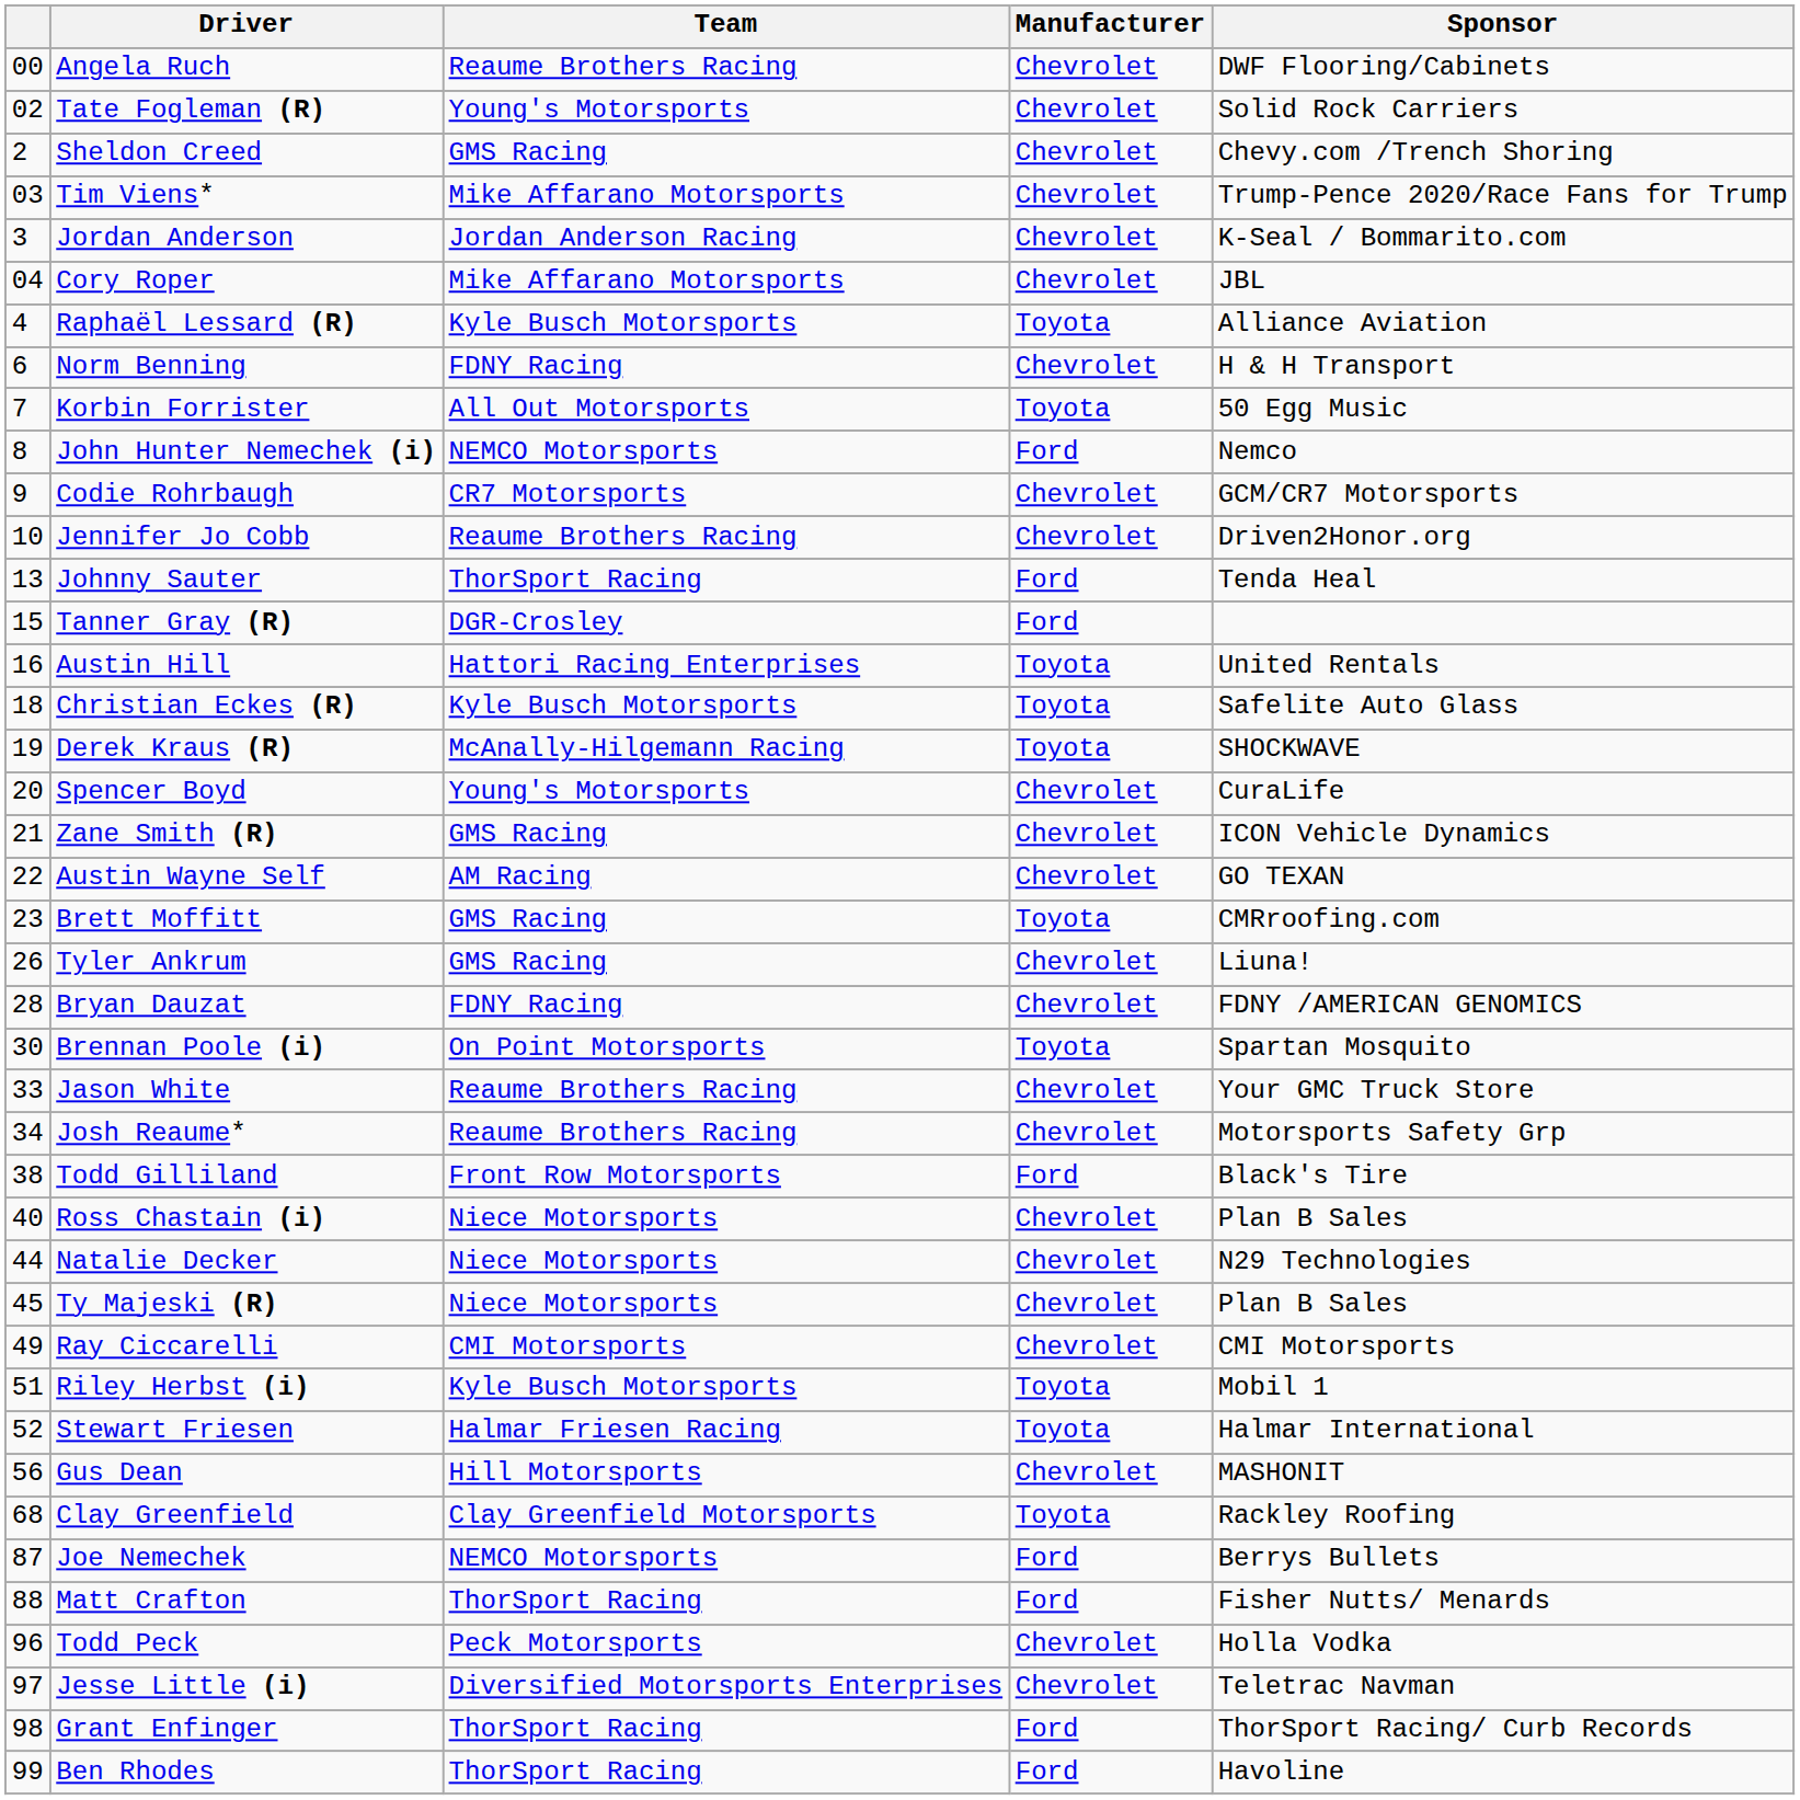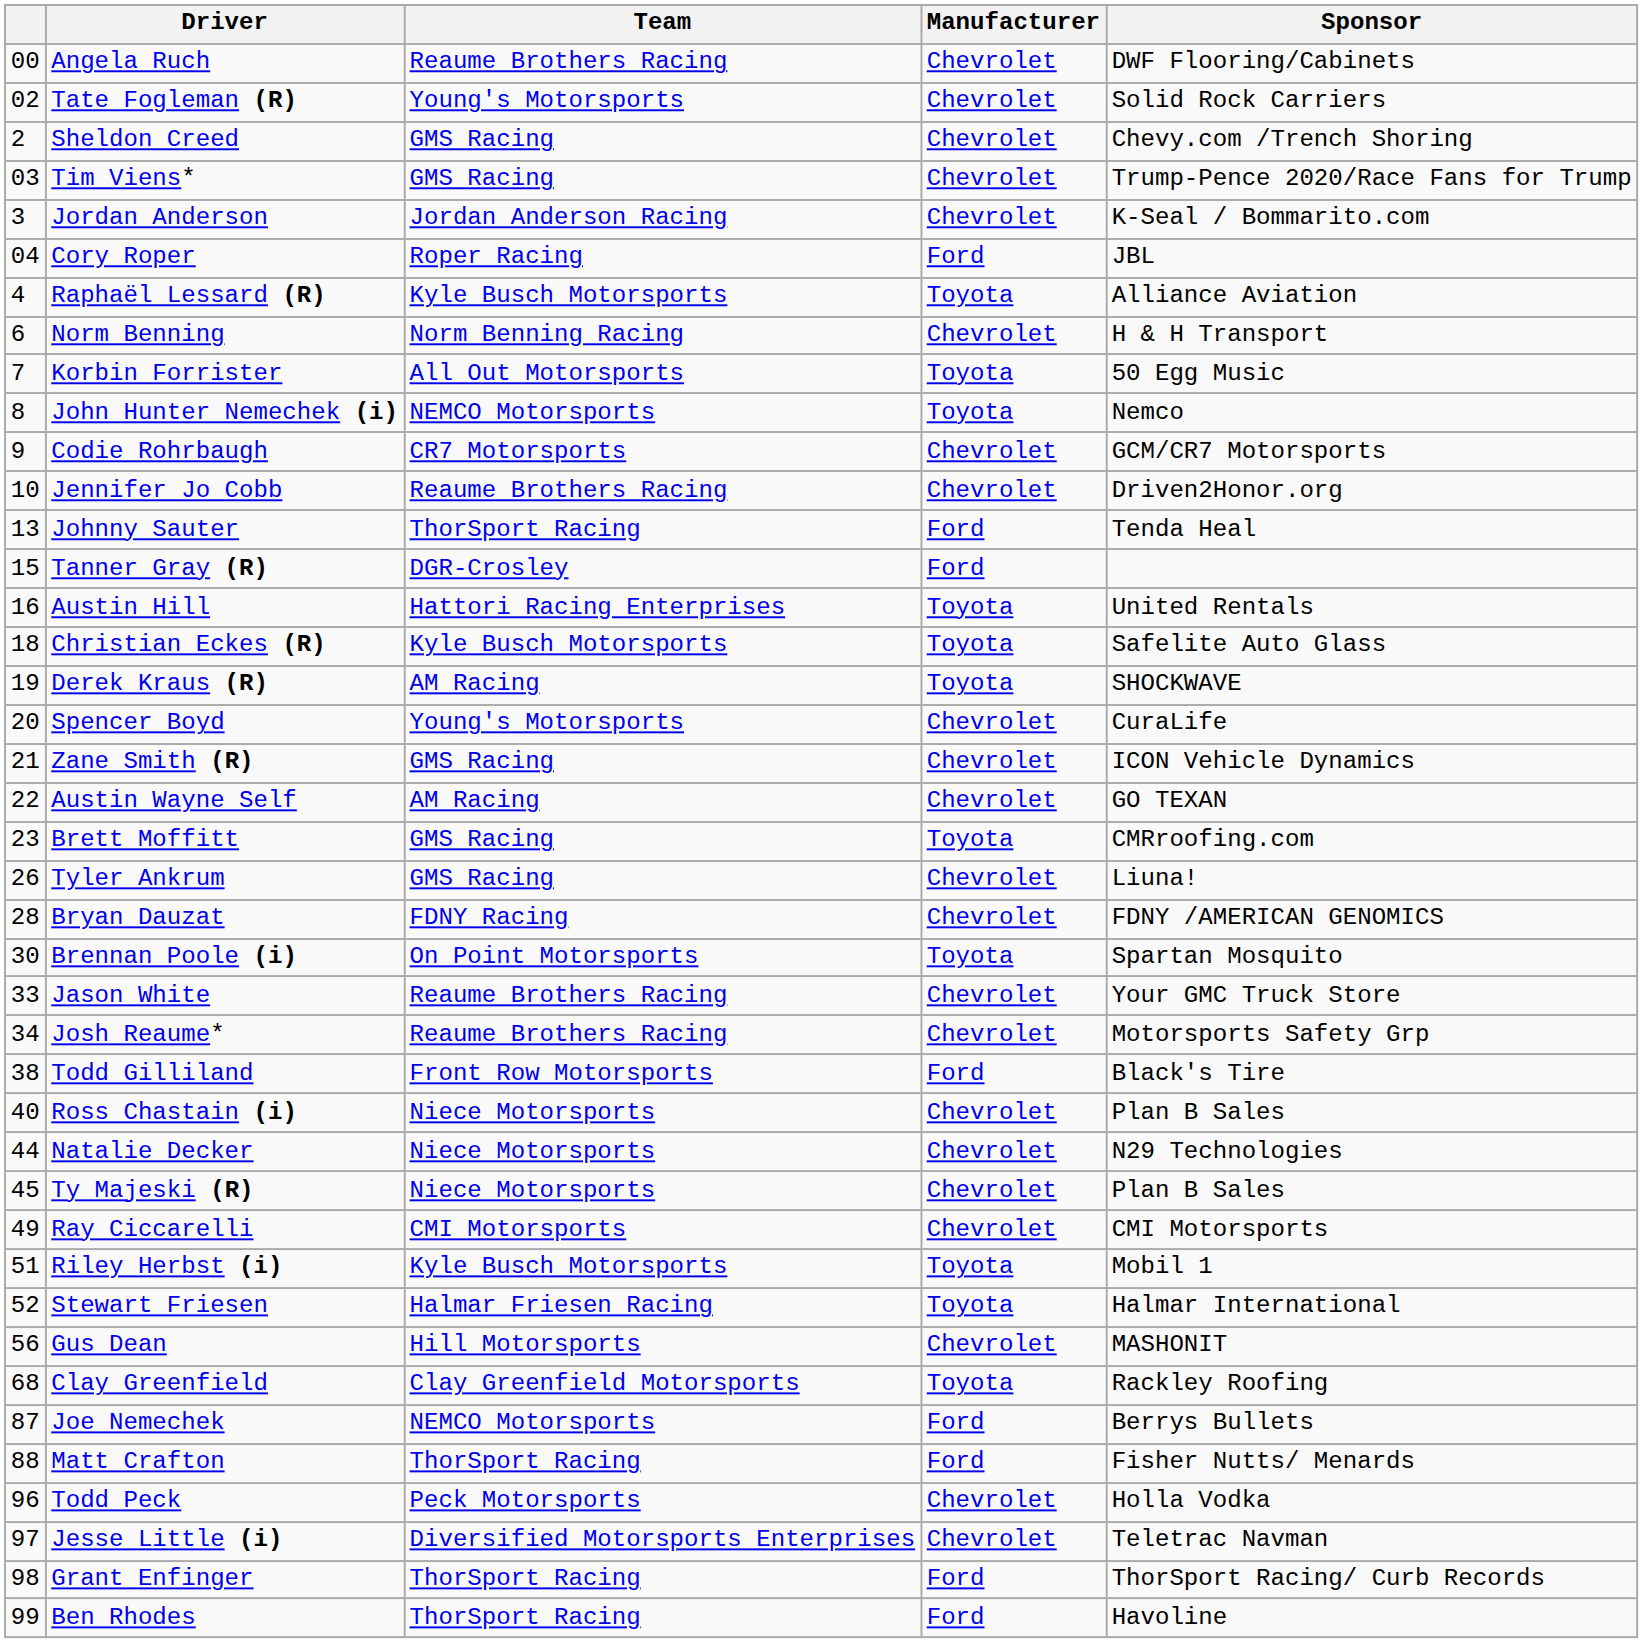 <table class="wikitable" style="font-size:95%">
 <tr>
 <th></th>
 <th>Driver</th>
 <th>Team</th>
 <th>Manufacturer</th>
 <th>Sponsor</th>
 </tr>
 <tr>
 <td>00</td>
 <td><a href='#'>Angela Ruch</a></td>
 <td><a href='#'>Reaume Brothers Racing</a></td>
 <td><a href='#'>Chevrolet</a></td>
 <td>DWF Flooring/Cabinets</td>
 </tr>
 <tr>
 <td>02</td>
 <td><a href='#'>Tate Fogleman</a> <strong>(R)</strong></td>
 <td><a href='#'>Young's Motorsports</a></td>
 <td><a href='#'>Chevrolet</a></td>
 <td>Solid Rock Carriers</td>
 </tr>
 <tr>
 <td>2</td>
 <td><a href='#'>Sheldon Creed</a></td>
 <td><a href='#'>GMS Racing</a></td>
 <td><a href='#'>Chevrolet</a></td>
 <td>Chevy.com /Trench Shoring</td>
 </tr>
 <tr>
 <td>03</td>
 <td><a href='#'>Tim Viens</a>*</td>
-<td><a href='#'>Mike Affarano Motorsports</a></td>
+<td><a href='#'>GMS Racing</a></td>
 <td><a href='#'>Chevrolet</a></td>
 <td>Trump-Pence 2020/Race Fans for Trump</td>
 </tr>
 <tr>
 <td>3</td>
 <td><a href='#'>Jordan Anderson</a></td>
 <td><a href='#'>Jordan Anderson Racing</a></td>
 <td><a href='#'>Chevrolet</a></td>
 <td>K-Seal / Bommarito.com</td>
 </tr>
 <tr>
 <td>04</td>
 <td><a href='#'>Cory Roper</a></td>
-<td><a href='#'>Mike Affarano Motorsports</a></td>
-<td><a href='#'>Chevrolet</a></td>
+<td><a href='#'>Roper Racing</a></td>
+<td><a href='#'>Ford</a></td>
 <td>JBL</td>
 </tr>
 <tr>
 <td>4</td>
 <td><a href='#'>Raphaël Lessard</a> <strong>(R)</strong></td>
 <td><a href='#'>Kyle Busch Motorsports</a></td>
 <td><a href='#'>Toyota</a></td>
 <td>Alliance Aviation</td>
 </tr>
 <tr>
 <td>6</td>
 <td><a href='#'>Norm Benning</a></td>
-<td><a href='#'>FDNY Racing</a></td>
+<td><a href='#'>Norm Benning Racing</a></td>
 <td><a href='#'>Chevrolet</a></td>
 <td>H & H Transport</td>
 </tr>
 <tr>
 <td>7</td>
 <td><a href='#'>Korbin Forrister</a></td>
 <td><a href='#'>All Out Motorsports</a></td>
 <td><a href='#'>Toyota</a></td>
 <td>50 Egg Music</td>
 </tr>
 <tr>
 <td>8</td>
 <td><a href='#'>John Hunter Nemechek</a> <strong>(i)</strong></td>
 <td><a href='#'>NEMCO Motorsports</a></td>
-<td><a href='#'>Ford</a></td>
+<td><a href='#'>Toyota</a></td>
 <td>Nemco</td>
 </tr>
 <tr>
 <td>9</td>
 <td><a href='#'>Codie Rohrbaugh</a></td>
 <td><a href='#'>CR7 Motorsports</a></td>
 <td><a href='#'>Chevrolet</a></td>
 <td>GCM/CR7 Motorsports</td>
 </tr>
 <tr>
 <td>10</td>
 <td><a href='#'>Jennifer Jo Cobb</a></td>
 <td><a href='#'>Reaume Brothers Racing</a></td>
 <td><a href='#'>Chevrolet</a></td>
 <td>Driven2Honor.org</td>
 </tr>
 <tr>
 <td>13</td>
 <td><a href='#'>Johnny Sauter</a></td>
 <td><a href='#'>ThorSport Racing</a></td>
 <td><a href='#'>Ford</a></td>
 <td>Tenda Heal</td>
 </tr>
 <tr>
 <td>15</td>
 <td><a href='#'>Tanner Gray</a> <strong>(R)</strong></td>
 <td><a href='#'>DGR-Crosley</a></td>
 <td><a href='#'>Ford</a></td>
 <td></td>
 </tr>
 <tr>
 <td>16</td>
 <td><a href='#'>Austin Hill</a></td>
 <td><a href='#'>Hattori Racing Enterprises</a></td>
 <td><a href='#'>Toyota</a></td>
 <td>United Rentals</td>
 </tr>
 <tr>
 <td>18</td>
 <td><a href='#'>Christian Eckes</a> <strong>(R)</strong></td>
 <td><a href='#'>Kyle Busch Motorsports</a></td>
 <td><a href='#'>Toyota</a></td>
 <td>Safelite Auto Glass</td>
 </tr>
 <tr>
 <td>19</td>
 <td><a href='#'>Derek Kraus</a> <strong>(R)</strong></td>
-<td><a href='#'>McAnally-Hilgemann Racing</a></td>
+<td><a href='#'>AM Racing</a></td>
 <td><a href='#'>Toyota</a></td>
 <td>SHOCKWAVE</td>
 </tr>
 <tr>
 <td>20</td>
 <td><a href='#'>Spencer Boyd</a></td>
 <td><a href='#'>Young's Motorsports</a></td>
 <td><a href='#'>Chevrolet</a></td>
 <td>CuraLife</td>
 </tr>
 <tr>
 <td>21</td>
 <td><a href='#'>Zane Smith</a> <strong>(R)</strong></td>
 <td><a href='#'>GMS Racing</a></td>
 <td><a href='#'>Chevrolet</a></td>
 <td>ICON Vehicle Dynamics</td>
 </tr>
 <tr>
 <td>22</td>
 <td><a href='#'>Austin Wayne Self</a></td>
 <td><a href='#'>AM Racing</a></td>
 <td><a href='#'>Chevrolet</a></td>
 <td>GO TEXAN</td>
 </tr>
 <tr>
 <td>23</td>
 <td><a href='#'>Brett Moffitt</a></td>
 <td><a href='#'>GMS Racing</a></td>
 <td><a href='#'>Toyota</a></td>
 <td>CMRroofing.com</td>
 </tr>
 <tr>
 <td>26</td>
 <td><a href='#'>Tyler Ankrum</a></td>
 <td><a href='#'>GMS Racing</a></td>
 <td><a href='#'>Chevrolet</a></td>
 <td>Liuna!</td>
 </tr>
 <tr>
 <td>28</td>
 <td><a href='#'>Bryan Dauzat</a></td>
 <td><a href='#'>FDNY Racing</a></td>
 <td><a href='#'>Chevrolet</a></td>
 <td>FDNY /AMERICAN GENOMICS</td>
 </tr>
 <tr>
 <td>30</td>
 <td><a href='#'>Brennan Poole</a> <strong>(i)</strong></td>
 <td><a href='#'>On Point Motorsports</a></td>
 <td><a href='#'>Toyota</a></td>
 <td>Spartan Mosquito</td>
 </tr>
 <tr>
 <td>33</td>
 <td><a href='#'>Jason White</a></td>
 <td><a href='#'>Reaume Brothers Racing</a></td>
 <td><a href='#'>Chevrolet</a></td>
 <td>Your GMC Truck Store</td>
 </tr>
 <tr>
 <td>34</td>
 <td><a href='#'>Josh Reaume</a>*</td>
 <td><a href='#'>Reaume Brothers Racing</a></td>
 <td><a href='#'>Chevrolet</a></td>
 <td>Motorsports Safety Grp</td>
 </tr>
 <tr>
 <td>38</td>
 <td><a href='#'>Todd Gilliland</a></td>
 <td><a href='#'>Front Row Motorsports</a></td>
 <td><a href='#'>Ford</a></td>
 <td>Black's Tire</td>
 </tr>
 <tr>
 <td>40</td>
 <td><a href='#'>Ross Chastain</a> <strong>(i)</strong></td>
 <td><a href='#'>Niece Motorsports</a></td>
 <td><a href='#'>Chevrolet</a></td>
 <td>Plan B Sales</td>
 </tr>
 <tr>
 <td>44</td>
 <td><a href='#'>Natalie Decker</a></td>
 <td><a href='#'>Niece Motorsports</a></td>
 <td><a href='#'>Chevrolet</a></td>
 <td>N29 Technologies</td>
 </tr>
 <tr>
 <td>45</td>
 <td><a href='#'>Ty Majeski</a> <strong>(R)</strong></td>
 <td><a href='#'>Niece Motorsports</a></td>
 <td><a href='#'>Chevrolet</a></td>
 <td>Plan B Sales</td>
 </tr>
 <tr>
 <td>49</td>
 <td><a href='#'>Ray Ciccarelli</a></td>
 <td><a href='#'>CMI Motorsports</a></td>
 <td><a href='#'>Chevrolet</a></td>
 <td>CMI Motorsports</td>
 </tr>
 <tr>
 <td>51</td>
 <td><a href='#'>Riley Herbst</a> <strong>(i)</strong></td>
 <td><a href='#'>Kyle Busch Motorsports</a></td>
 <td><a href='#'>Toyota</a></td>
 <td>Mobil 1</td>
 </tr>
 <tr>
 <td>52</td>
 <td><a href='#'>Stewart Friesen</a></td>
 <td><a href='#'>Halmar Friesen Racing</a></td>
 <td><a href='#'>Toyota</a></td>
 <td>Halmar International</td>
 </tr>
 <tr>
 <td>56</td>
 <td><a href='#'>Gus Dean</a></td>
 <td><a href='#'>Hill Motorsports</a></td>
 <td><a href='#'>Chevrolet</a></td>
 <td>MASHONIT</td>
 </tr>
 <tr>
 <td>68</td>
 <td><a href='#'>Clay Greenfield</a></td>
 <td><a href='#'>Clay Greenfield Motorsports</a></td>
 <td><a href='#'>Toyota</a></td>
 <td>Rackley Roofing</td>
 </tr>
 <tr>
 <td>87</td>
 <td><a href='#'>Joe Nemechek</a></td>
 <td><a href='#'>NEMCO Motorsports</a></td>
 <td><a href='#'>Ford</a></td>
 <td>Berrys Bullets</td>
 </tr>
 <tr>
 <td>88</td>
 <td><a href='#'>Matt Crafton</a></td>
 <td><a href='#'>ThorSport Racing</a></td>
 <td><a href='#'>Ford</a></td>
 <td>Fisher Nutts/ Menards</td>
 </tr>
 <tr>
 <td>96</td>
 <td><a href='#'>Todd Peck</a></td>
 <td><a href='#'>Peck Motorsports</a></td>
 <td><a href='#'>Chevrolet</a></td>
 <td>Holla Vodka</td>
 </tr>
 <tr>
 <td>97</td>
 <td><a href='#'>Jesse Little</a> <strong>(i)</strong></td>
 <td><a href='#'>Diversified Motorsports Enterprises</a></td>
 <td><a href='#'>Chevrolet</a></td>
 <td>Teletrac Navman</td>
 </tr>
 <tr>
 <td>98</td>
 <td><a href='#'>Grant Enfinger</a></td>
 <td><a href='#'>ThorSport Racing</a></td>
 <td><a href='#'>Ford</a></td>
 <td>ThorSport Racing/ Curb Records</td>
 </tr>
 <tr>
 <td>99</td>
 <td><a href='#'>Ben Rhodes</a></td>
 <td><a href='#'>ThorSport Racing</a></td>
 <td><a href='#'>Ford</a></td>
 <td>Havoline</td>
 </tr>
 </table>
